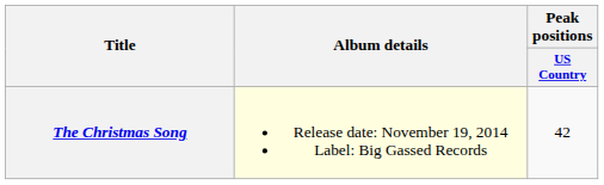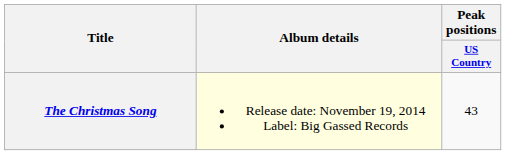 <table class="wikitable plainrowheaders" style="text-align:center;">
 <tr>
 <th rowspan="2" style="width:14em;">Title</th>
 <th rowspan="2" style="width:18em;">Album details</th>
 <th>Peak positions</th>
 </tr>
 <tr style="font-size:smaller;">
 <th style="width:65px;"><a href='#'>US Country</a><br></th>
 </tr>
 <tr>
 <th scope="row"><em><a href='#'>The Christmas Song</a></em></th>
 <td style="background: lightyellow;"><br><ul><li>Release date: November 19, 2014</li><li>Label: Big Gassed Records</li></ul></td>
-<td>42</td>
+<td>43</td>
 </tr>
 </table>
